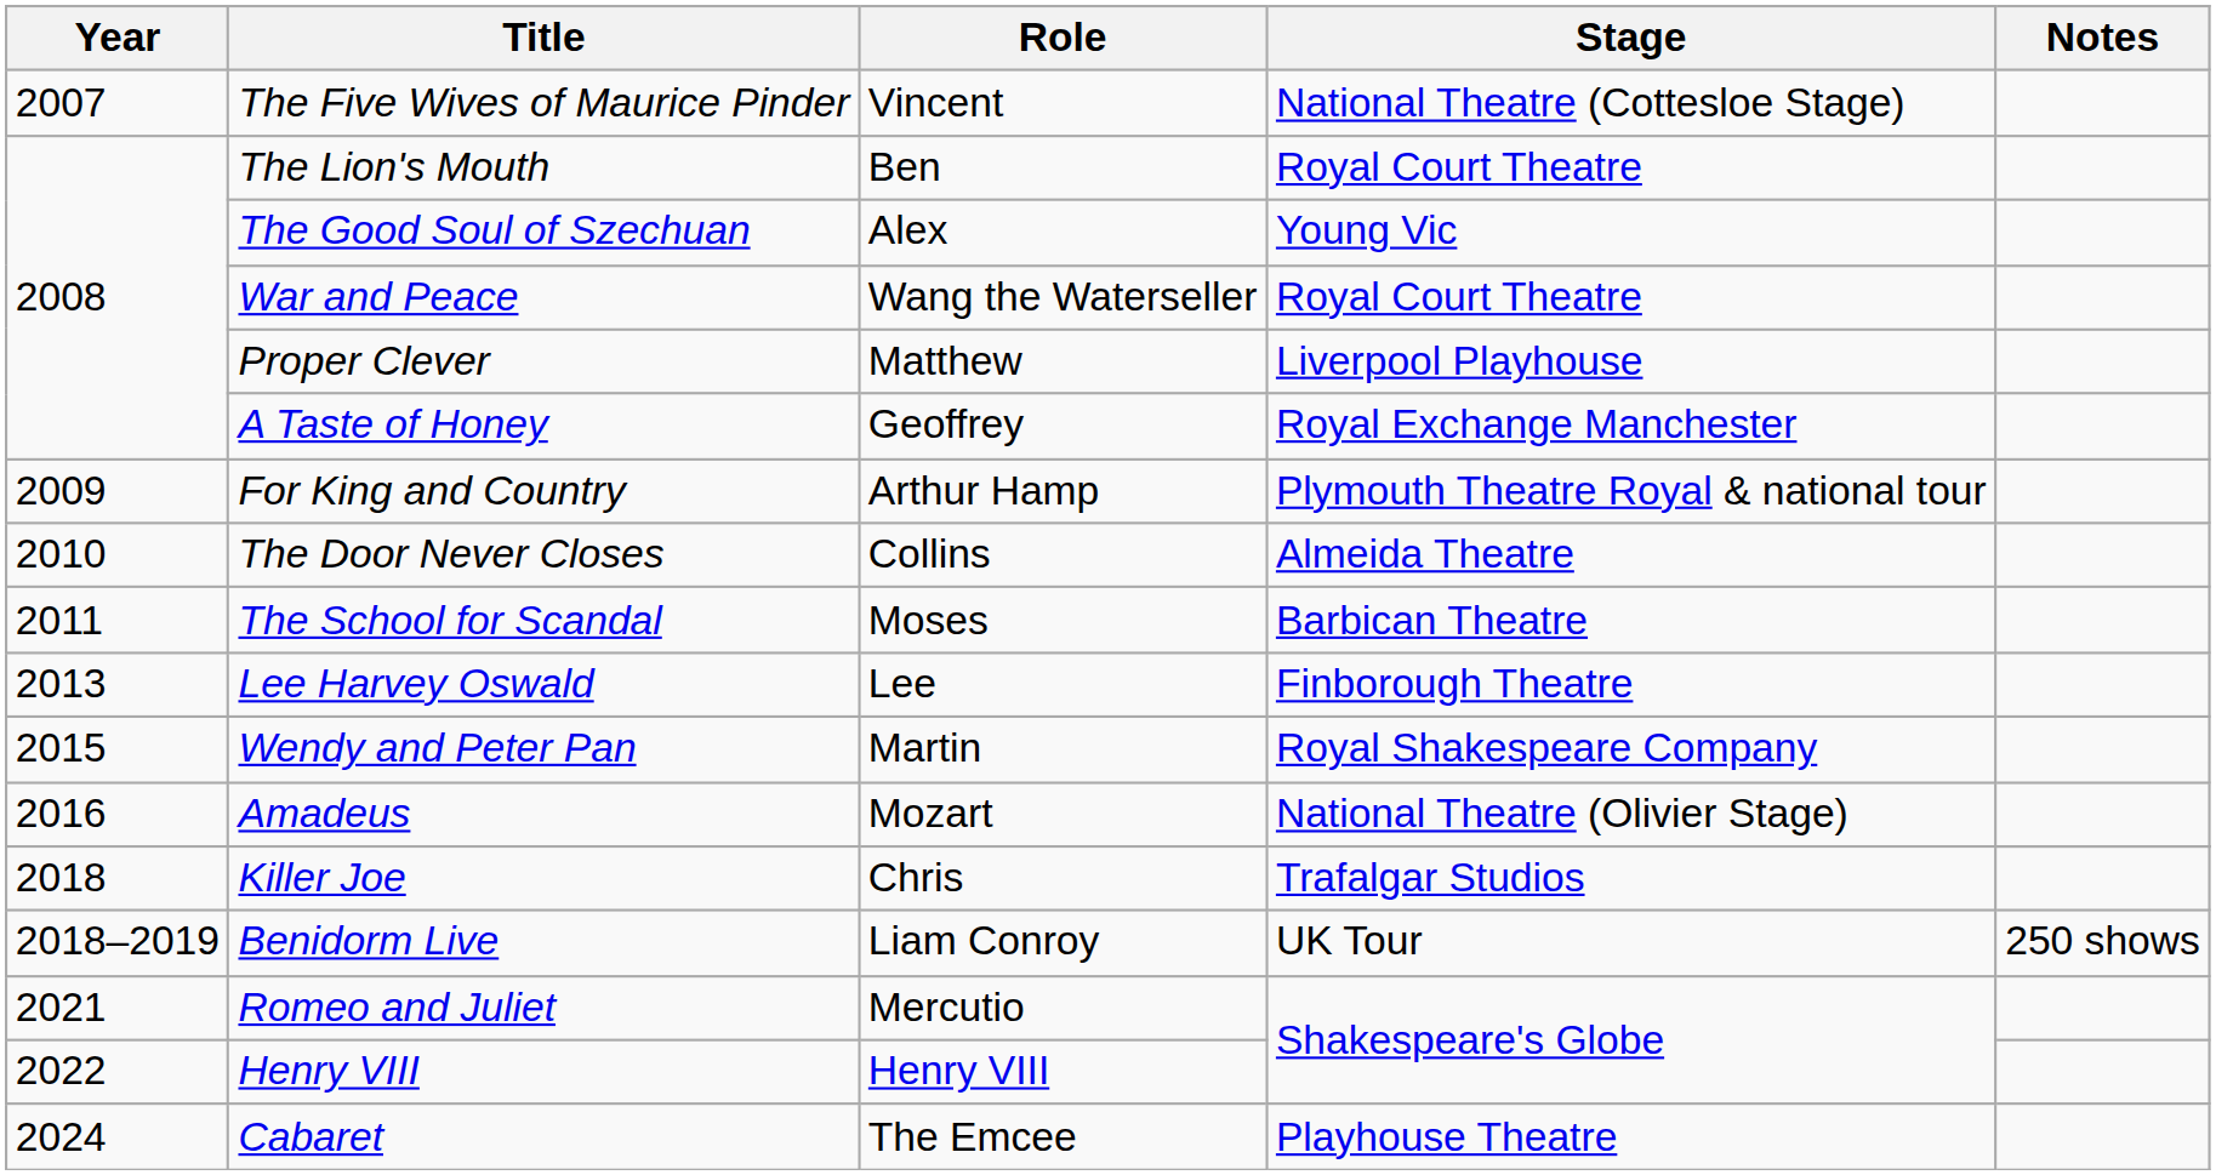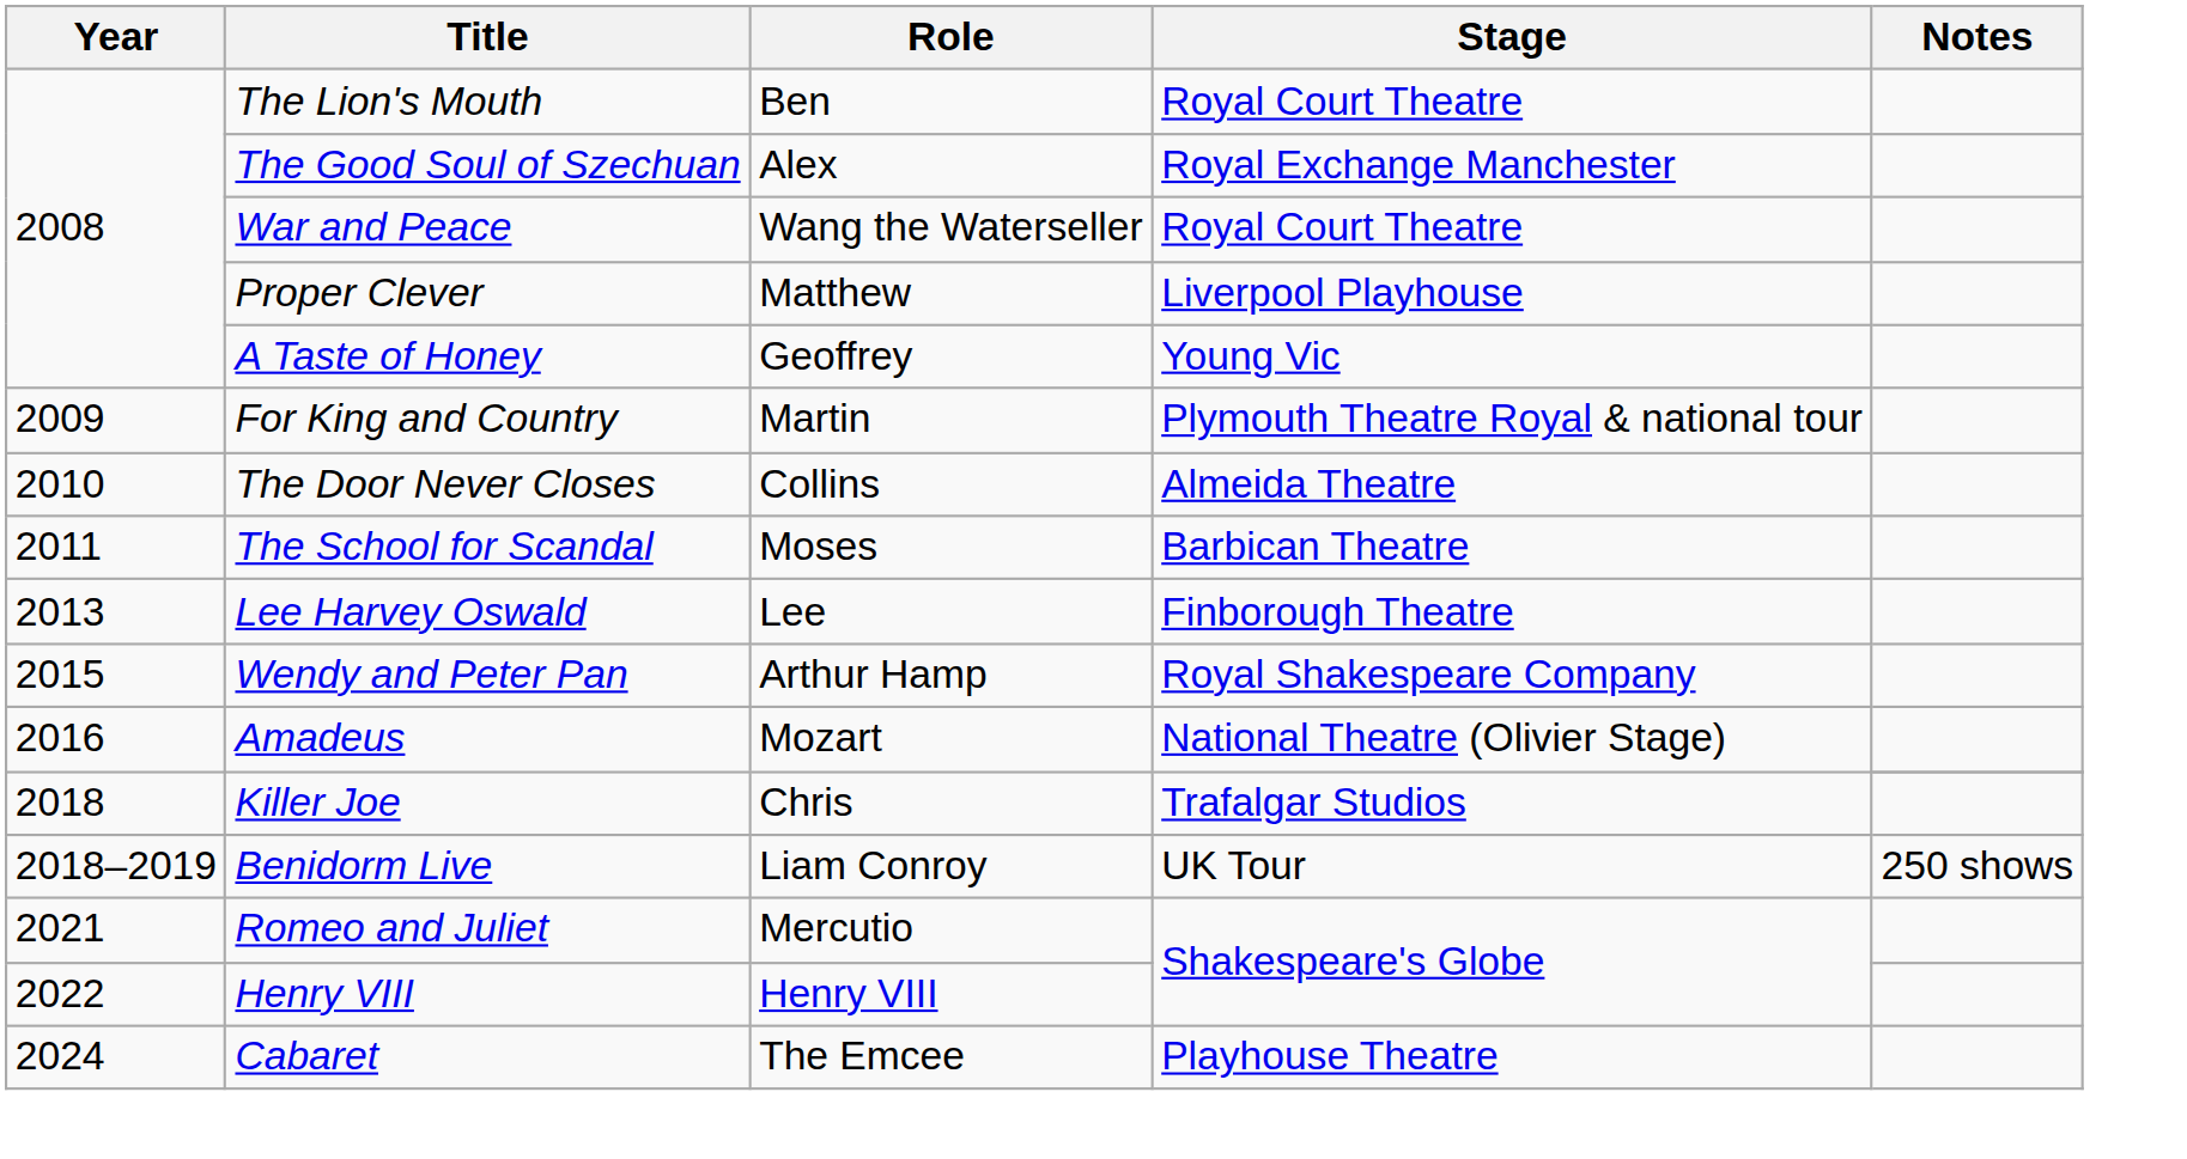 <table class="wikitable">
 <tr>
 <th>Year</th>
 <th>Title</th>
 <th>Role</th>
 <th>Stage</th>
 <th>Notes</th>
-</tr>
-<tr>
-<td>2007</td>
-<td><em>The Five Wives of Maurice Pinder</em></td>
-<td>Vincent</td>
-<td><a href='#'>National Theatre</a> (Cottesloe Stage)</td>
-<td></td>
 </tr>
 <tr>
 <td rowspan="5">2008</td>
 <td><em>The Lion's Mouth</em></td>
 <td>Ben</td>
 <td><a href='#'>Royal Court Theatre</a></td>
 <td></td>
 </tr>
 <tr>
 <td><em><a href='#'>The Good Soul of Szechuan</a></em></td>
 <td>Alex</td>
-<td><a href='#'>Young Vic</a></td>
+<td><a href='#'>Royal Exchange Manchester</a></td>
 <td></td>
 </tr>
 <tr>
 <td><em><a href='#'>War and Peace</a></em></td>
 <td>Wang the Waterseller</td>
 <td><a href='#'>Royal Court Theatre</a></td>
 <td></td>
 </tr>
 <tr>
 <td><em>Proper Clever</em></td>
 <td>Matthew</td>
 <td><a href='#'>Liverpool Playhouse</a></td>
 <td></td>
 </tr>
 <tr>
 <td><em><a href='#'>A Taste of Honey</a></em></td>
 <td>Geoffrey</td>
-<td><a href='#'>Royal Exchange Manchester</a></td>
+<td><a href='#'>Young Vic</a></td>
 <td></td>
 </tr>
 <tr>
 <td>2009</td>
 <td><em>For King and Country</em></td>
-<td>Arthur Hamp</td>
+<td>Martin</td>
 <td><a href='#'>Plymouth Theatre Royal</a> & national tour</td>
 <td></td>
 </tr>
 <tr>
 <td>2010</td>
 <td><em>The Door Never Closes</em></td>
 <td>Collins</td>
 <td><a href='#'>Almeida Theatre</a></td>
 <td></td>
 </tr>
 <tr>
 <td>2011</td>
 <td><em><a href='#'>The School for Scandal</a></em></td>
 <td>Moses</td>
 <td><a href='#'>Barbican Theatre</a></td>
 <td></td>
 </tr>
 <tr>
 <td>2013</td>
 <td><em><a href='#'>Lee Harvey Oswald</a></em></td>
 <td>Lee</td>
 <td><a href='#'>Finborough Theatre</a></td>
 <td></td>
 </tr>
 <tr>
 <td>2015</td>
 <td><em><a href='#'>Wendy and Peter Pan</a></em></td>
-<td>Martin</td>
+<td>Arthur Hamp</td>
 <td><a href='#'>Royal Shakespeare Company</a></td>
 <td></td>
 </tr>
 <tr>
 <td>2016</td>
 <td rowspan="2"><em><a href='#'>Amadeus</a></em></td>
 <td rowspan="2">Mozart</td>
 <td rowspan="2"><a href='#'>National Theatre</a> (Olivier Stage)</td>
 <td></td>
 </tr>
 <tr>
 <td rowspan="2">2018</td>
 </tr>
 <tr>
 <td><em><a href='#'>Killer Joe</a></em></td>
 <td>Chris</td>
 <td><a href='#'>Trafalgar Studios</a></td>
 <td></td>
 </tr>
 <tr>
 <td>2018–2019</td>
 <td><em><a href='#'>Benidorm Live</a></em></td>
 <td>Liam Conroy</td>
 <td>UK Tour</td>
 <td>250 shows</td>
 </tr>
 <tr>
 <td>2021</td>
 <td><em><a href='#'>Romeo and Juliet</a></em></td>
 <td>Mercutio</td>
 <td rowspan="2"><a href='#'>Shakespeare's Globe</a></td>
 <td></td>
 </tr>
 <tr>
 <td>2022</td>
 <td><em><a href='#'>Henry VIII</a></em></td>
 <td><a href='#'>Henry VIII</a></td>
 <td></td>
 </tr>
 <tr>
 <td>2024</td>
 <td><em><a href='#'>Cabaret</a></em></td>
 <td>The Emcee</td>
 <td><a href='#'>Playhouse Theatre</a></td>
 <td></td>
 </tr>
 </table>
